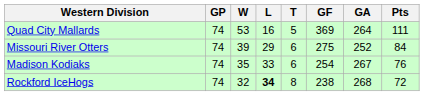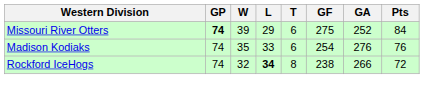 <table class="wikitable">
 <tr>
 <th width="40%" bgcolor="#e0e0e0">Western Division</th>
 <th width="5%" bgcolor="#e0e0e0">GP</th>
 <th width="5%" bgcolor="#e0e0e0">W</th>
 <th width="5%" bgcolor="#e0e0e0">L</th>
 <th width="5%" bgcolor="#e0e0e0">T</th>
 <th width="7.5%" bgcolor="#e0e0e0">GF</th>
 <th width="7.5%" bgcolor="#e0e0e0">GA</th>
 <th width="7.5%" bgcolor="#e0e0e0">Pts</th>
 </tr>
 <tr align="center" bgcolor="#CCFFCC">
-<td align="left"><a href='#'>Quad City Mallards</a></td>
-<td>74</td>
-<td>53</td>
-<td>16</td>
-<td>5</td>
-<td>369</td>
-<td>264</td>
-<td>111</td>
-</tr>
-<tr align="center" bgcolor="#CCFFCC">
 <td align="left"><a href='#'>Missouri River Otters</a></td>
-<td>74</td>
+<td><strong>74</strong></td>
 <td>39</td>
 <td>29</td>
 <td>6</td>
 <td>275</td>
 <td>252</td>
 <td>84</td>
 </tr>
 <tr align="center" bgcolor="#CCFFCC">
 <td align="left"><a href='#'>Madison Kodiaks</a></td>
 <td>74</td>
 <td>35</td>
 <td>33</td>
 <td>6</td>
 <td>254</td>
-<td>267</td>
+<td>276</td>
 <td>76</td>
 </tr>
 <tr align="center" bgcolor="#CCFFCC">
 <td align="left"><a href='#'>Rockford IceHogs</a></td>
 <td>74</td>
 <td>32</td>
 <td><strong>34</strong></td>
 <td>8</td>
 <td>238</td>
-<td>268</td>
+<td>266</td>
 <td>72</td>
 </tr>
 </table>
